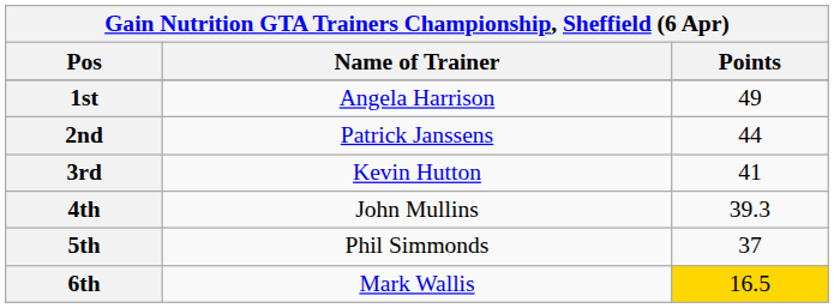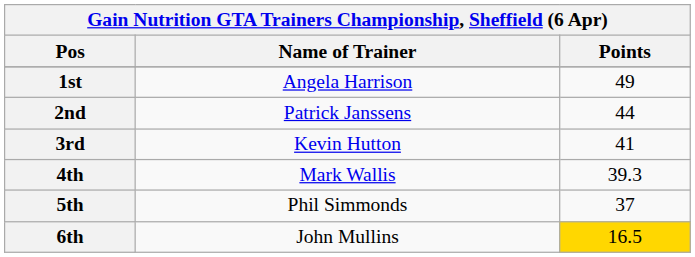 <table class="wikitable">
 <tr>
 <th colspan="3"><a href='#'>Gain Nutrition GTA Trainers Championship</a>, <a href='#'>Sheffield</a> (6 Apr)</th>
 </tr>
 <tr>
 <th width=100>Pos</th>
 <th width=340>Name of Trainer</th>
 <th width=100>Points</th>
 </tr>
 <tr>
 </tr>
 <tr align=center>
 <th>1st</th>
 <td><a href='#'>Angela Harrison</a></td>
 <td>49</td>
 </tr>
 <tr align=center>
 <th>2nd</th>
 <td><a href='#'>Patrick Janssens</a></td>
 <td>44</td>
 </tr>
 <tr align=center>
 <th>3rd</th>
 <td><a href='#'>Kevin Hutton</a></td>
 <td>41</td>
 </tr>
 <tr align=center>
 <th>4th</th>
-<td>John Mullins</td>
+<td><a href='#'>Mark Wallis</a></td>
 <td>39.3</td>
 </tr>
 <tr align=center>
 <th>5th</th>
 <td>Phil Simmonds</td>
 <td>37</td>
 </tr>
 <tr align=center>
 <th>6th</th>
-<td><a href='#'>Mark Wallis</a></td>
+<td>John Mullins</td>
 <td style="background: gold;">16.5</td>
 </tr>
 </table>
